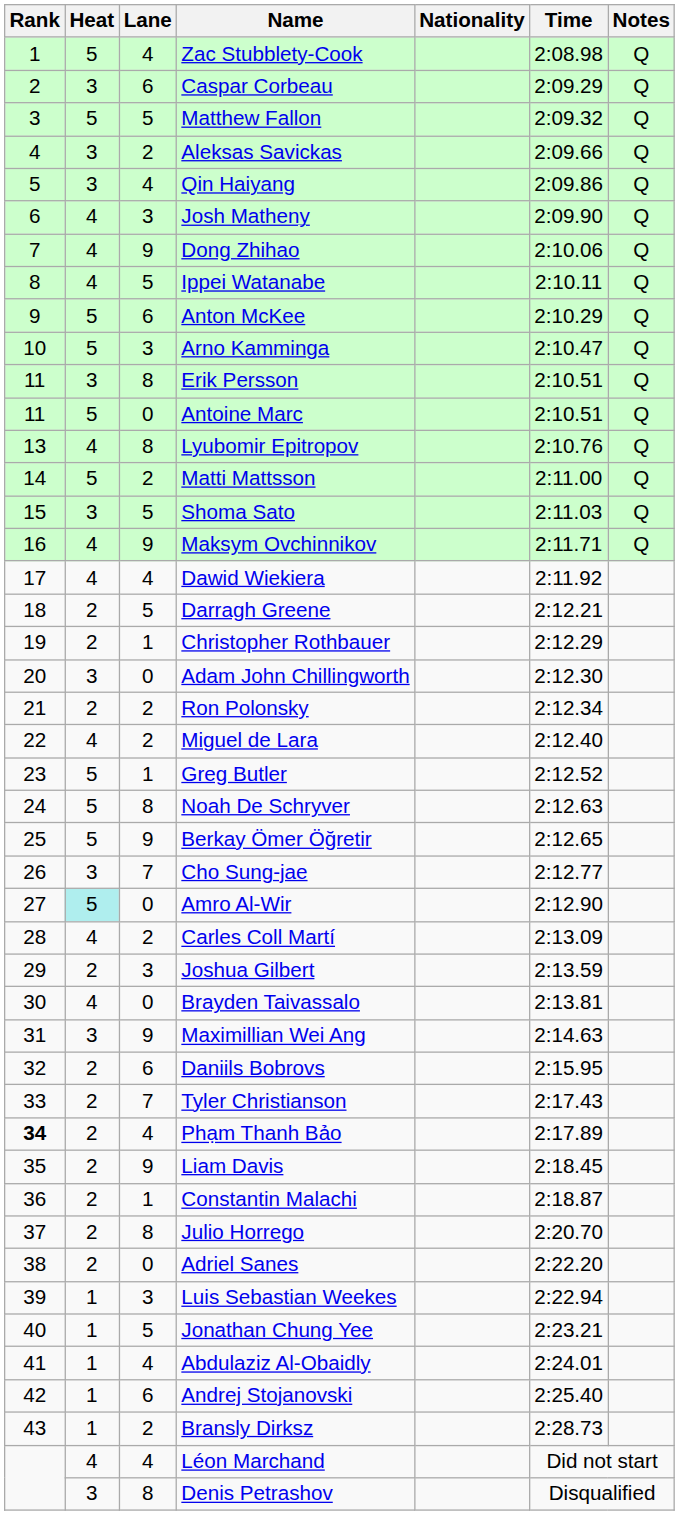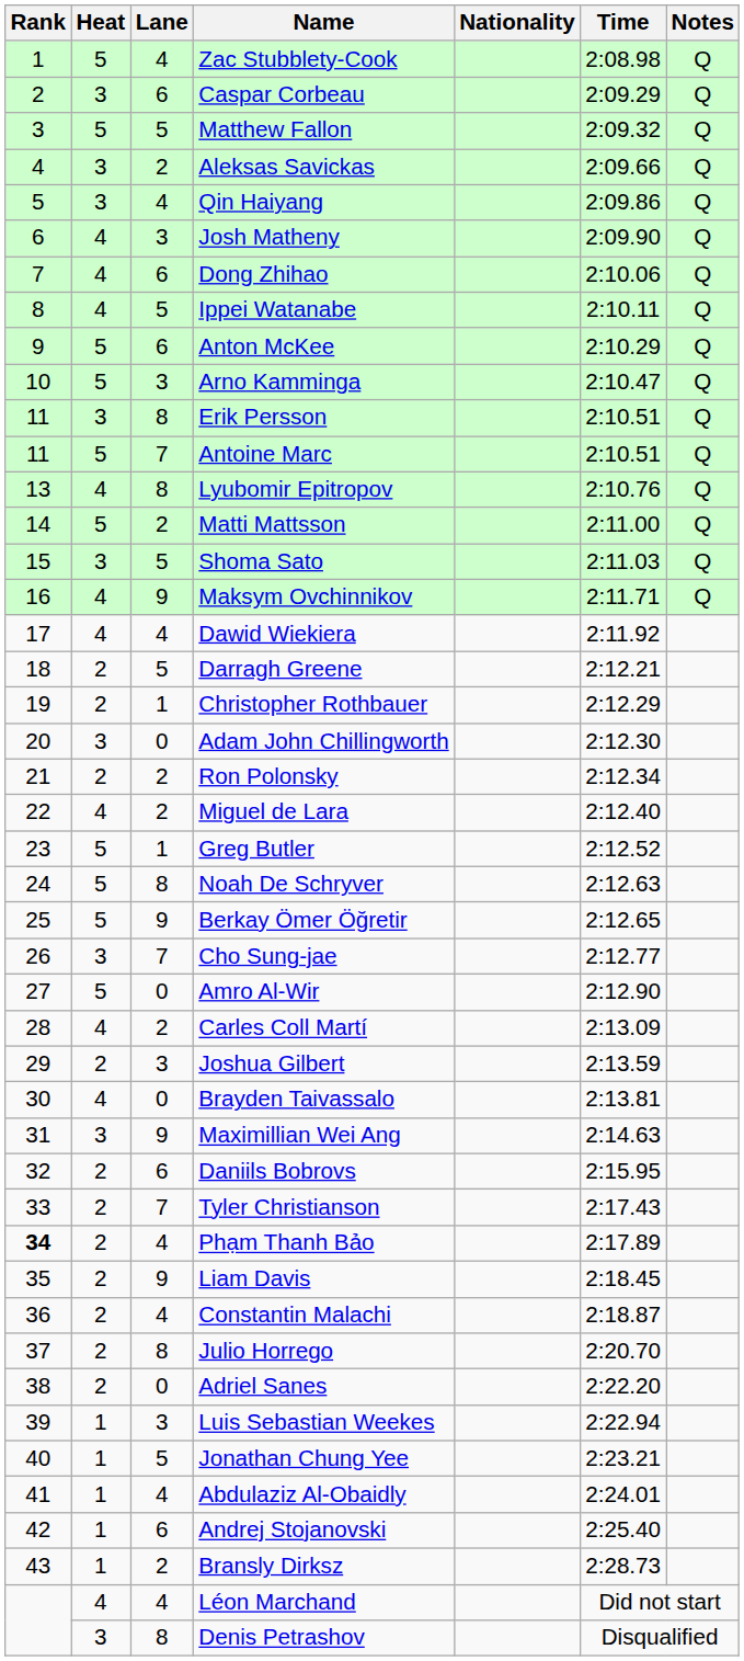 <table class="wikitable sortable" style="text-align:center">
 <tr>
 <th>Rank</th>
 <th>Heat</th>
 <th>Lane</th>
 <th>Name</th>
 <th>Nationality</th>
 <th>Time</th>
 <th>Notes</th>
 </tr>
 <tr bgcolor=ccffcc>
 <td>1</td>
 <td>5</td>
 <td>4</td>
 <td align=left><a href='#'>Zac Stubblety-Cook</a></td>
 <td align=left></td>
 <td>2:08.98</td>
 <td>Q</td>
 </tr>
 <tr bgcolor=ccffcc>
 <td>2</td>
 <td>3</td>
 <td>6</td>
 <td align=left><a href='#'>Caspar Corbeau</a></td>
 <td align=left></td>
 <td>2:09.29</td>
 <td>Q</td>
 </tr>
 <tr bgcolor=ccffcc>
 <td>3</td>
 <td>5</td>
 <td>5</td>
 <td align=left><a href='#'>Matthew Fallon</a></td>
 <td align=left></td>
 <td>2:09.32</td>
 <td>Q</td>
 </tr>
 <tr bgcolor=ccffcc>
 <td>4</td>
 <td>3</td>
 <td>2</td>
 <td align=left><a href='#'>Aleksas Savickas</a></td>
 <td align=left></td>
 <td>2:09.66</td>
 <td>Q</td>
 </tr>
 <tr bgcolor=ccffcc>
 <td>5</td>
 <td>3</td>
 <td>4</td>
 <td align=left><a href='#'>Qin Haiyang</a></td>
 <td align=left></td>
 <td>2:09.86</td>
 <td>Q</td>
 </tr>
 <tr bgcolor=ccffcc>
 <td>6</td>
 <td>4</td>
 <td>3</td>
 <td align=left><a href='#'>Josh Matheny</a></td>
 <td align=left></td>
 <td>2:09.90</td>
 <td>Q</td>
 </tr>
 <tr bgcolor=ccffcc>
 <td>7</td>
 <td>4</td>
-<td>9</td>
+<td>6</td>
 <td align=left><a href='#'>Dong Zhihao</a></td>
 <td align=left></td>
 <td>2:10.06</td>
 <td>Q</td>
 </tr>
 <tr bgcolor=ccffcc>
 <td>8</td>
 <td>4</td>
 <td>5</td>
 <td align=left><a href='#'>Ippei Watanabe</a></td>
 <td align=left></td>
 <td>2:10.11</td>
 <td>Q</td>
 </tr>
 <tr bgcolor=ccffcc>
 <td>9</td>
 <td>5</td>
 <td>6</td>
 <td align=left><a href='#'>Anton McKee</a></td>
 <td align=left></td>
 <td>2:10.29</td>
 <td>Q</td>
 </tr>
 <tr bgcolor=ccffcc>
 <td>10</td>
 <td>5</td>
 <td>3</td>
 <td align=left><a href='#'>Arno Kamminga</a></td>
 <td align=left></td>
 <td>2:10.47</td>
 <td>Q</td>
 </tr>
 <tr bgcolor=ccffcc>
 <td>11</td>
 <td>3</td>
 <td>8</td>
 <td align=left><a href='#'>Erik Persson</a></td>
 <td align=left></td>
 <td>2:10.51</td>
 <td>Q</td>
 </tr>
 <tr bgcolor=ccffcc>
 <td>11</td>
 <td>5</td>
-<td>0</td>
+<td>7</td>
 <td align=left><a href='#'>Antoine Marc</a></td>
 <td align=left></td>
 <td>2:10.51</td>
 <td>Q</td>
 </tr>
 <tr bgcolor=ccffcc>
 <td>13</td>
 <td>4</td>
 <td>8</td>
 <td align=left><a href='#'>Lyubomir Epitropov</a></td>
 <td align=left></td>
 <td>2:10.76</td>
 <td>Q</td>
 </tr>
 <tr bgcolor=ccffcc>
 <td>14</td>
 <td>5</td>
 <td>2</td>
 <td align=left><a href='#'>Matti Mattsson</a></td>
 <td align=left></td>
 <td>2:11.00</td>
 <td>Q</td>
 </tr>
 <tr bgcolor=ccffcc>
 <td>15</td>
 <td>3</td>
 <td>5</td>
 <td align=left><a href='#'>Shoma Sato</a></td>
 <td align=left></td>
 <td>2:11.03</td>
 <td>Q</td>
 </tr>
 <tr bgcolor=ccffcc>
 <td>16</td>
 <td>4</td>
 <td>9</td>
 <td align=left><a href='#'>Maksym Ovchinnikov</a></td>
 <td align=left></td>
 <td>2:11.71</td>
 <td>Q</td>
 </tr>
 <tr>
 <td>17</td>
 <td>4</td>
 <td>4</td>
 <td align=left><a href='#'>Dawid Wiekiera</a></td>
 <td align=left></td>
 <td>2:11.92</td>
 <td></td>
 </tr>
 <tr>
 <td>18</td>
 <td>2</td>
 <td>5</td>
 <td align=left><a href='#'>Darragh Greene</a></td>
 <td align=left></td>
 <td>2:12.21</td>
 <td></td>
 </tr>
 <tr>
 <td>19</td>
 <td>2</td>
 <td>1</td>
 <td align=left><a href='#'>Christopher Rothbauer</a></td>
 <td align=left></td>
 <td>2:12.29</td>
 <td></td>
 </tr>
 <tr>
 <td>20</td>
 <td>3</td>
 <td>0</td>
 <td align=left><a href='#'>Adam John Chillingworth</a></td>
 <td align=left></td>
 <td>2:12.30</td>
 <td></td>
 </tr>
 <tr>
 <td>21</td>
 <td>2</td>
 <td>2</td>
 <td align=left><a href='#'>Ron Polonsky</a></td>
 <td align=left></td>
 <td>2:12.34</td>
 <td></td>
 </tr>
 <tr>
 <td>22</td>
 <td>4</td>
 <td>2</td>
 <td align=left><a href='#'>Miguel de Lara</a></td>
 <td align=left></td>
 <td>2:12.40</td>
 <td></td>
 </tr>
 <tr>
 <td>23</td>
 <td>5</td>
 <td>1</td>
 <td align=left><a href='#'>Greg Butler</a></td>
 <td align=left></td>
 <td>2:12.52</td>
 <td></td>
 </tr>
 <tr>
 <td>24</td>
 <td>5</td>
 <td>8</td>
 <td align=left><a href='#'>Noah De Schryver</a></td>
 <td align=left></td>
 <td>2:12.63</td>
 <td></td>
 </tr>
 <tr>
 <td>25</td>
 <td>5</td>
 <td>9</td>
 <td align=left><a href='#'>Berkay Ömer Öğretir</a></td>
 <td align=left></td>
 <td>2:12.65</td>
 <td></td>
 </tr>
 <tr>
 <td>26</td>
 <td>3</td>
 <td>7</td>
 <td align=left><a href='#'>Cho Sung-jae</a></td>
 <td align=left></td>
 <td>2:12.77</td>
 <td></td>
 </tr>
 <tr>
 <td>27</td>
-<td style="background: paleturquoise;">5</td>
+<td>5</td>
 <td>0</td>
 <td align=left><a href='#'>Amro Al-Wir</a></td>
 <td align=left></td>
 <td>2:12.90</td>
 <td></td>
 </tr>
 <tr>
 <td>28</td>
 <td>4</td>
 <td>2</td>
 <td align=left><a href='#'>Carles Coll Martí</a></td>
 <td align=left></td>
 <td>2:13.09</td>
 <td></td>
 </tr>
 <tr>
 <td>29</td>
 <td>2</td>
 <td>3</td>
 <td align=left><a href='#'>Joshua Gilbert</a></td>
 <td align=left></td>
 <td>2:13.59</td>
 <td></td>
 </tr>
 <tr>
 <td>30</td>
 <td>4</td>
 <td>0</td>
 <td align=left><a href='#'>Brayden Taivassalo</a></td>
 <td align=left></td>
 <td>2:13.81</td>
 <td></td>
 </tr>
 <tr>
 <td>31</td>
 <td>3</td>
 <td>9</td>
 <td align=left><a href='#'>Maximillian Wei Ang</a></td>
 <td align=left></td>
 <td>2:14.63</td>
 <td></td>
 </tr>
 <tr>
 <td>32</td>
 <td>2</td>
 <td>6</td>
 <td align=left><a href='#'>Daniils Bobrovs</a></td>
 <td align=left></td>
 <td>2:15.95</td>
 <td></td>
 </tr>
 <tr>
 <td>33</td>
 <td>2</td>
 <td>7</td>
 <td align=left><a href='#'>Tyler Christianson</a></td>
 <td align=left></td>
 <td>2:17.43</td>
 <td></td>
 </tr>
 <tr>
 <td><strong>34</strong></td>
 <td>2</td>
 <td>4</td>
 <td align=left><a href='#'>Phạm Thanh Bảo</a></td>
 <td align=left></td>
 <td>2:17.89</td>
 <td></td>
 </tr>
 <tr>
 <td>35</td>
 <td>2</td>
 <td>9</td>
 <td align=left><a href='#'>Liam Davis</a></td>
 <td align=left></td>
 <td>2:18.45</td>
 <td></td>
 </tr>
 <tr>
 <td>36</td>
 <td>2</td>
-<td>1</td>
+<td>4</td>
 <td align=left><a href='#'>Constantin Malachi</a></td>
 <td align=left></td>
 <td>2:18.87</td>
 <td></td>
 </tr>
 <tr>
 <td>37</td>
 <td>2</td>
 <td>8</td>
 <td align=left><a href='#'>Julio Horrego</a></td>
 <td align=left></td>
 <td>2:20.70</td>
 <td></td>
 </tr>
 <tr>
 <td>38</td>
 <td>2</td>
 <td>0</td>
 <td align=left><a href='#'>Adriel Sanes</a></td>
 <td align=left></td>
 <td>2:22.20</td>
 <td></td>
 </tr>
 <tr>
 <td>39</td>
 <td>1</td>
 <td>3</td>
 <td align=left><a href='#'>Luis Sebastian Weekes</a></td>
 <td align=left></td>
 <td>2:22.94</td>
 <td></td>
 </tr>
 <tr>
 <td>40</td>
 <td>1</td>
 <td>5</td>
 <td align=left><a href='#'>Jonathan Chung Yee</a></td>
 <td align=left></td>
 <td>2:23.21</td>
 <td></td>
 </tr>
 <tr>
 <td>41</td>
 <td>1</td>
 <td>4</td>
 <td align=left><a href='#'>Abdulaziz Al-Obaidly</a></td>
 <td align=left></td>
 <td>2:24.01</td>
 <td></td>
 </tr>
 <tr>
 <td>42</td>
 <td>1</td>
 <td>6</td>
 <td align=left><a href='#'>Andrej Stojanovski</a></td>
 <td align=left></td>
 <td>2:25.40</td>
 <td></td>
 </tr>
 <tr>
 <td>43</td>
 <td>1</td>
 <td>2</td>
 <td align=left><a href='#'>Bransly Dirksz</a></td>
 <td align=left></td>
 <td>2:28.73</td>
 <td></td>
 </tr>
 <tr>
 <td rowspan=2></td>
 <td>4</td>
 <td>4</td>
 <td align=left><a href='#'>Léon Marchand</a></td>
 <td align=left></td>
 <td colspan=2>Did not start</td>
 </tr>
 <tr>
 <td>3</td>
 <td>8</td>
 <td align=left><a href='#'>Denis Petrashov</a></td>
 <td align=left></td>
 <td colspan=2>Disqualified</td>
 </tr>
 </table>
